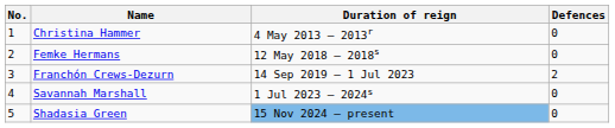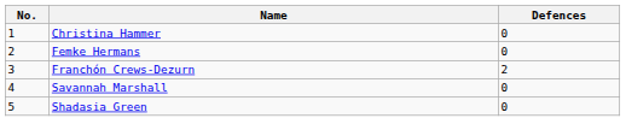 <table class="wikitable" width=80%>
 <tr>
 <th width=3%>No.</th>
 <th width=37%>Name</th>
-<th width=50%>Duration of reign</th>
 <th width=10%>Defences</th>
 </tr>
 <tr>
 <td>1</td>
 <td align=left> <a href='#'>Christina Hammer</a></td>
-<td>4 May 2013 – 2013<sup>r</sup></td>
 <td>0</td>
 </tr>
 <tr>
 <td>2</td>
 <td align=left> <a href='#'>Femke Hermans</a></td>
-<td>12 May 2018 – 2018<sup>s</sup></td>
 <td>0</td>
 </tr>
 <tr>
 <td>3</td>
 <td align=left> <a href='#'>Franchón Crews-Dezurn</a></td>
-<td>14 Sep 2019 – 1 Jul 2023</td>
 <td>2</td>
 </tr>
 <tr>
 <td>4</td>
 <td align=left> <a href='#'>Savannah Marshall</a></td>
-<td>1 Jul 2023 – 2024<sup>s</sup></td>
 <td>0</td>
 </tr>
 <tr>
 <td>5</td>
 <td align=left> <a href='#'>Shadasia Green</a></td>
-<td style="background:#7CB9E8;" width=5px>15 Nov 2024 – present</td>
 <td>0</td>
 </tr>
 </table>
